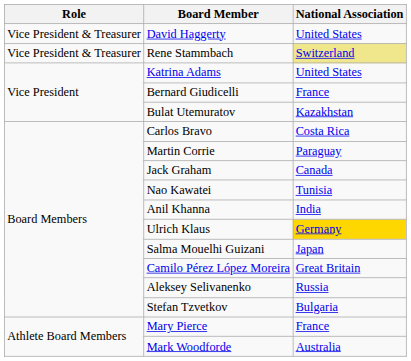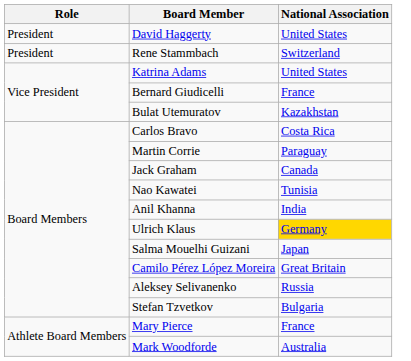 <table class="wikitable">
 <tr>
 <th>Role</th>
 <th>Board Member</th>
 <th>National Association</th>
 </tr>
 <tr>
-<td>Vice President & Treasurer</td>
+<td>President</td>
 <td><a href='#'>David Haggerty</a></td>
 <td> <a href='#'>United States</a></td>
 </tr>
 <tr>
-<td>Vice President & Treasurer</td>
+<td>President</td>
 <td>Rene Stammbach</td>
-<td style="background: khaki;"> <a href='#'>Switzerland</a></td>
+<td> <a href='#'>Switzerland</a></td>
 </tr>
 <tr>
 <td rowspan=3>Vice President</td>
 <td><a href='#'>Katrina Adams</a></td>
 <td> <a href='#'>United States</a></td>
 </tr>
 <tr>
 <td>Bernard Giudicelli</td>
 <td> <a href='#'>France</a></td>
 </tr>
 <tr>
 <td>Bulat Utemuratov</td>
 <td> <a href='#'>Kazakhstan</a></td>
 </tr>
 <tr>
 <td rowspan=10>Board Members</td>
 <td>Carlos Bravo</td>
 <td> <a href='#'>Costa Rica</a></td>
 </tr>
 <tr>
 <td>Martin Corrie</td>
 <td> <a href='#'>Paraguay</a></td>
 </tr>
 <tr>
 <td>Jack Graham</td>
 <td> <a href='#'>Canada</a></td>
 </tr>
 <tr>
 <td>Nao Kawatei</td>
 <td> <a href='#'>Tunisia</a></td>
 </tr>
 <tr>
 <td>Anil Khanna</td>
 <td> <a href='#'>India</a></td>
 </tr>
 <tr>
 <td>Ulrich Klaus</td>
 <td style="background: gold;"> <a href='#'>Germany</a></td>
 </tr>
 <tr>
 <td>Salma Mouelhi Guizani</td>
 <td> <a href='#'>Japan</a></td>
 </tr>
 <tr>
 <td><a href='#'>Camilo Pérez López Moreira</a></td>
 <td> <a href='#'>Great Britain</a></td>
 </tr>
 <tr>
 <td>Aleksey Selivanenko</td>
 <td> <a href='#'>Russia</a></td>
 </tr>
 <tr>
 <td>Stefan Tzvetkov</td>
 <td> <a href='#'>Bulgaria</a></td>
 </tr>
 <tr>
 <td rowspan=2>Athlete Board Members</td>
 <td><a href='#'>Mary Pierce</a></td>
 <td> <a href='#'>France</a></td>
 </tr>
 <tr>
 <td><a href='#'>Mark Woodforde</a></td>
 <td> <a href='#'>Australia</a></td>
 </tr>
 </table>
